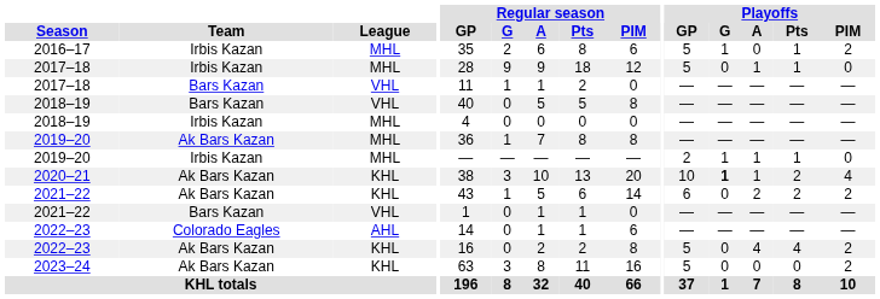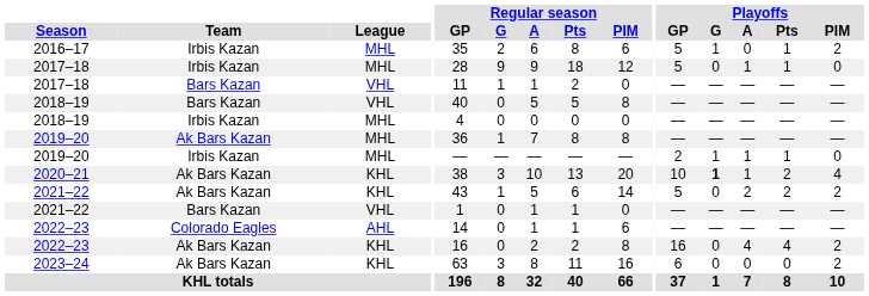 <table border="0" cellpadding="1" cellspacing="0" style="text-align:center; width:60em">
 <tr bgcolor="#e0e0e0">
 <th colspan="3" bgcolor="#ffffff"></th>
 <th rowspan="99" bgcolor="#ffffff"></th>
 <th colspan="5"><a href='#'>Regular season</a></th>
 <th rowspan="99" bgcolor="#ffffff"></th>
 <th colspan="5"><a href='#'>Playoffs</a></th>
 </tr>
 <tr bgcolor="#e0e0e0">
 <th><a href='#'>Season</a></th>
 <th>Team</th>
 <th>League</th>
 <th>GP</th>
 <th><a href='#'>G</a></th>
 <th><a href='#'>A</a></th>
 <th><a href='#'>Pts</a></th>
 <th><a href='#'>PIM</a></th>
 <th>GP</th>
 <th>G</th>
 <th>A</th>
 <th>Pts</th>
 <th>PIM</th>
 </tr>
 <tr>
 <td>2016–17</td>
 <td>Irbis Kazan</td>
 <td><a href='#'>MHL</a></td>
 <td>35</td>
 <td>2</td>
 <td>6</td>
 <td>8</td>
 <td>6</td>
 <td>5</td>
 <td>1</td>
 <td>0</td>
 <td>1</td>
 <td>2</td>
 </tr>
 <tr bgcolor="#f0f0f0">
 <td>2017–18</td>
 <td>Irbis Kazan</td>
 <td>MHL</td>
 <td>28</td>
 <td>9</td>
 <td>9</td>
 <td>18</td>
 <td>12</td>
 <td>5</td>
 <td>0</td>
 <td>1</td>
 <td>1</td>
 <td>0</td>
 </tr>
 <tr>
 <td>2017–18</td>
 <td><a href='#'>Bars Kazan</a></td>
 <td><a href='#'>VHL</a></td>
 <td>11</td>
 <td>1</td>
 <td>1</td>
 <td>2</td>
 <td>0</td>
 <td>—</td>
 <td>—</td>
 <td>—</td>
 <td>—</td>
 <td>—</td>
 </tr>
 <tr bgcolor="#f0f0f0">
 <td>2018–19</td>
 <td>Bars Kazan</td>
 <td>VHL</td>
 <td>40</td>
 <td>0</td>
 <td>5</td>
 <td>5</td>
 <td>8</td>
 <td>—</td>
 <td>—</td>
 <td>—</td>
 <td>—</td>
 <td>—</td>
 </tr>
 <tr>
 <td>2018–19</td>
 <td>Irbis Kazan</td>
 <td>MHL</td>
 <td>4</td>
 <td>0</td>
 <td>0</td>
 <td>0</td>
 <td>0</td>
 <td>—</td>
 <td>—</td>
 <td>—</td>
 <td>—</td>
 <td>—</td>
 </tr>
 <tr bgcolor="f0f0f0">
 <td><a href='#'>2019–20</a></td>
 <td><a href='#'>Ak Bars Kazan</a></td>
 <td>MHL</td>
 <td>36</td>
 <td>1</td>
 <td>7</td>
 <td>8</td>
 <td>8</td>
 <td>—</td>
 <td>—</td>
 <td>—</td>
 <td>—</td>
 <td>—</td>
 </tr>
 <tr>
 <td>2019–20</td>
 <td>Irbis Kazan</td>
 <td>MHL</td>
 <td>—</td>
 <td>—</td>
 <td>—</td>
 <td>—</td>
 <td>—</td>
 <td>2</td>
 <td>1</td>
 <td>1</td>
 <td>1</td>
 <td>0</td>
 </tr>
 <tr bgcolor="f0f0f0">
 <td><a href='#'>2020–21</a></td>
 <td>Ak Bars Kazan</td>
 <td>KHL</td>
 <td>38</td>
 <td>3</td>
 <td>10</td>
 <td>13</td>
 <td>20</td>
 <td>10</td>
 <td><strong>1</strong></td>
 <td>1</td>
 <td>2</td>
 <td>4</td>
 </tr>
 <tr>
 <td><a href='#'>2021–22</a></td>
 <td>Ak Bars Kazan</td>
 <td>KHL</td>
 <td>43</td>
 <td>1</td>
 <td>5</td>
 <td>6</td>
 <td>14</td>
-<td>6</td>
+<td>5</td>
 <td>0</td>
 <td>2</td>
 <td>2</td>
 <td>2</td>
 </tr>
 <tr bgcolor="f0f0f0">
 <td>2021–22</td>
 <td>Bars Kazan</td>
 <td>VHL</td>
 <td>1</td>
 <td>0</td>
 <td>1</td>
 <td>1</td>
 <td>0</td>
 <td>—</td>
 <td>—</td>
 <td>—</td>
 <td>—</td>
 <td>—</td>
 </tr>
 <tr>
 <td><a href='#'>2022–23</a></td>
 <td><a href='#'>Colorado Eagles</a></td>
 <td><a href='#'>AHL</a></td>
 <td>14</td>
 <td>0</td>
 <td>1</td>
 <td>1</td>
 <td>6</td>
 <td>—</td>
 <td>—</td>
 <td>—</td>
 <td>—</td>
 <td>—</td>
 </tr>
 <tr bgcolor="f0f0f0">
 <td><a href='#'>2022–23</a></td>
 <td>Ak Bars Kazan</td>
 <td>KHL</td>
 <td>16</td>
 <td>0</td>
 <td>2</td>
 <td>2</td>
 <td>8</td>
-<td>5</td>
+<td>16</td>
 <td>0</td>
 <td>4</td>
 <td>4</td>
 <td>2</td>
 </tr>
 <tr>
 <td><a href='#'>2023–24</a></td>
 <td>Ak Bars Kazan</td>
 <td>KHL</td>
 <td>63</td>
 <td>3</td>
 <td>8</td>
 <td>11</td>
 <td>16</td>
-<td>5</td>
+<td>6</td>
 <td>0</td>
 <td>0</td>
 <td>0</td>
 <td>2</td>
 </tr>
 <tr bgcolor="#e0e0e0">
 <th colspan="3">KHL totals</th>
 <th>196</th>
 <th>8</th>
 <th>32</th>
 <th>40</th>
 <th>66</th>
 <th>37</th>
 <th>1</th>
 <th>7</th>
 <th>8</th>
 <th>10</th>
 </tr>
 </table>
